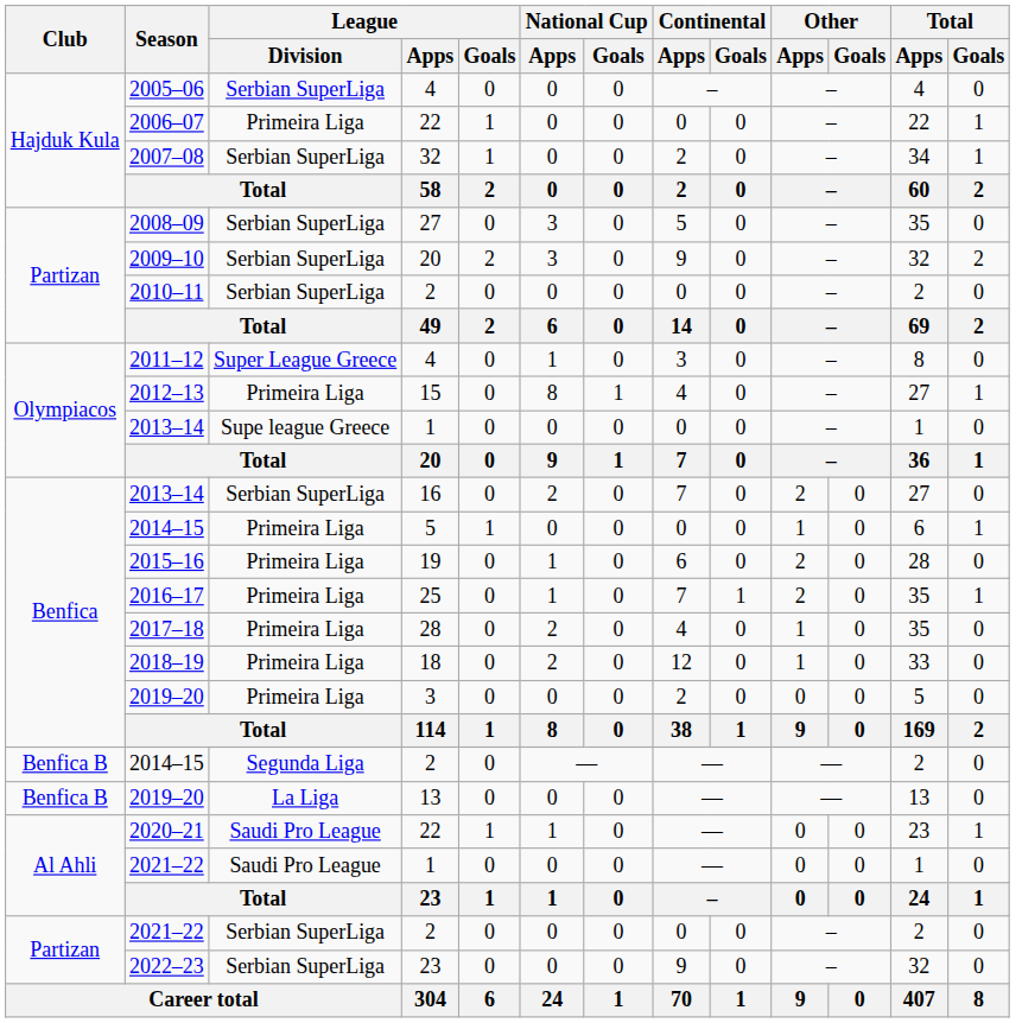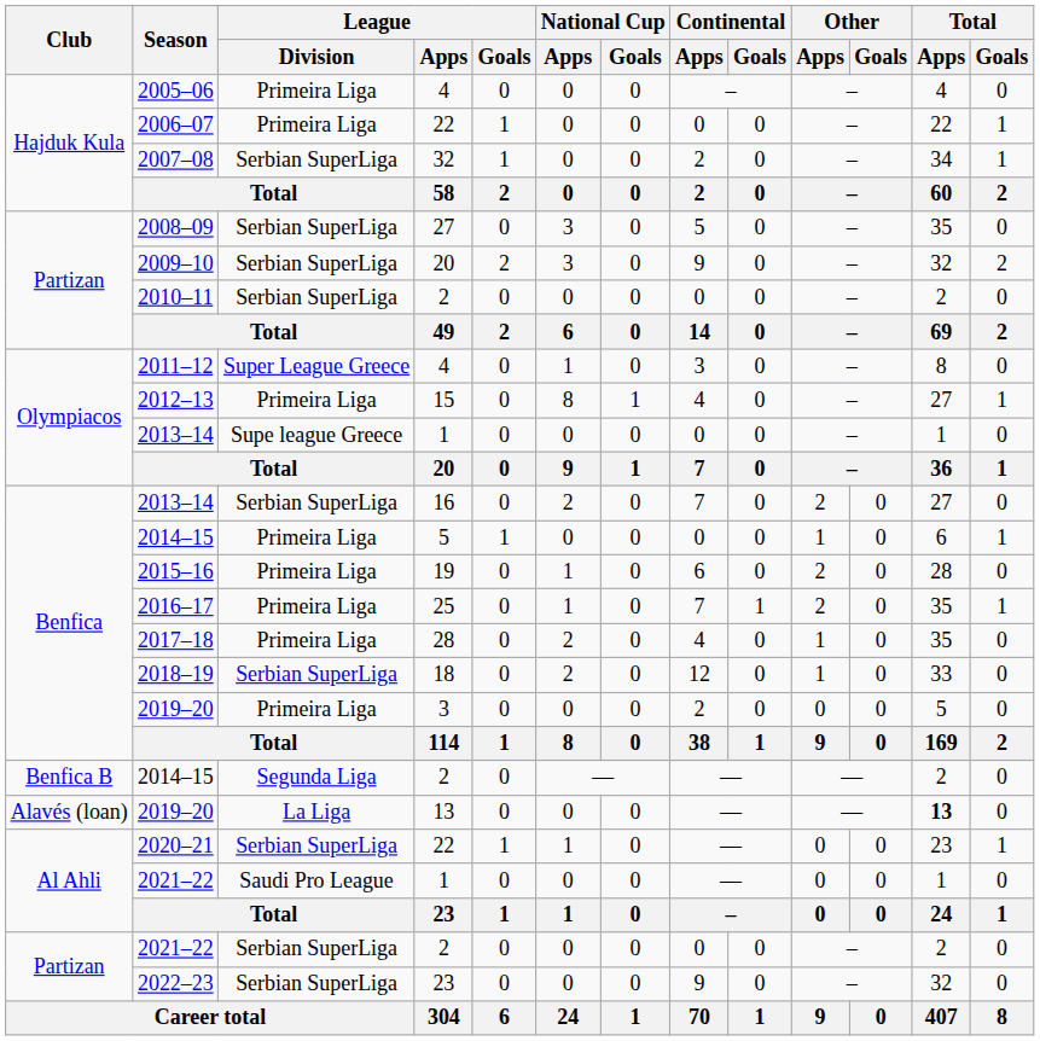 <table class="wikitable" style="text-align: center;">
 <tr>
 <th rowspan="2">Club</th>
 <th rowspan="2">Season</th>
 <th colspan="3">League</th>
 <th colspan="2">National Cup</th>
 <th colspan="2">Continental</th>
 <th colspan="2">Other</th>
 <th colspan="2">Total</th>
 </tr>
 <tr>
 <th>Division</th>
 <th>Apps</th>
 <th>Goals</th>
 <th>Apps</th>
 <th>Goals</th>
 <th>Apps</th>
 <th>Goals</th>
 <th>Apps</th>
 <th>Goals</th>
 <th>Apps</th>
 <th>Goals</th>
 </tr>
 <tr>
 <td rowspan="4"><a href='#'>Hajduk Kula</a></td>
 <td><a href='#'>2005–06</a></td>
-<td><a href='#'>Serbian SuperLiga</a></td>
+<td>Primeira Liga</td>
 <td>4</td>
 <td>0</td>
 <td>0</td>
 <td>0</td>
 <td colspan="2">–</td>
 <td colspan="2">–</td>
 <td>4</td>
 <td>0</td>
 </tr>
 <tr>
 <td><a href='#'>2006–07</a></td>
 <td>Primeira Liga</td>
 <td>22</td>
 <td>1</td>
 <td>0</td>
 <td>0</td>
 <td>0</td>
 <td>0</td>
 <td colspan="2">–</td>
 <td>22</td>
 <td>1</td>
 </tr>
 <tr>
 <td><a href='#'>2007–08</a></td>
 <td>Serbian SuperLiga</td>
 <td>32</td>
 <td>1</td>
 <td>0</td>
 <td>0</td>
 <td>2</td>
 <td>0</td>
 <td colspan="2">–</td>
 <td>34</td>
 <td>1</td>
 </tr>
 <tr>
 <th colspan="2">Total</th>
 <th>58</th>
 <th>2</th>
 <th>0</th>
 <th>0</th>
 <th>2</th>
 <th>0</th>
 <th colspan="2">–</th>
 <th>60</th>
 <th>2</th>
 </tr>
 <tr>
 <td rowspan="4"><a href='#'>Partizan</a></td>
 <td><a href='#'>2008–09</a></td>
 <td>Serbian SuperLiga</td>
 <td>27</td>
 <td>0</td>
 <td>3</td>
 <td>0</td>
 <td>5</td>
 <td>0</td>
 <td colspan="2">–</td>
 <td>35</td>
 <td>0</td>
 </tr>
 <tr>
 <td><a href='#'>2009–10</a></td>
 <td>Serbian SuperLiga</td>
 <td>20</td>
 <td>2</td>
 <td>3</td>
 <td>0</td>
 <td>9</td>
 <td>0</td>
 <td colspan="2">–</td>
 <td>32</td>
 <td>2</td>
 </tr>
 <tr>
 <td><a href='#'>2010–11</a></td>
 <td>Serbian SuperLiga</td>
 <td>2</td>
 <td>0</td>
 <td>0</td>
 <td>0</td>
 <td>0</td>
 <td>0</td>
 <td colspan="2">–</td>
 <td>2</td>
 <td>0</td>
 </tr>
 <tr>
 <th colspan="2">Total</th>
 <th>49</th>
 <th>2</th>
 <th>6</th>
 <th>0</th>
 <th>14</th>
 <th>0</th>
 <th colspan="2">–</th>
 <th>69</th>
 <th>2</th>
 </tr>
 <tr>
 <td rowspan="4"><a href='#'>Olympiacos</a></td>
 <td><a href='#'>2011–12</a></td>
 <td><a href='#'>Super League Greece</a></td>
 <td>4</td>
 <td>0</td>
 <td>1</td>
 <td>0</td>
 <td>3</td>
 <td>0</td>
 <td colspan="2">–</td>
 <td>8</td>
 <td>0</td>
 </tr>
 <tr>
 <td><a href='#'>2012–13</a></td>
 <td>Primeira Liga</td>
 <td>15</td>
 <td>0</td>
 <td>8</td>
 <td>1</td>
 <td>4</td>
 <td>0</td>
 <td colspan="2">–</td>
 <td>27</td>
 <td>1</td>
 </tr>
 <tr>
 <td><a href='#'>2013–14</a></td>
 <td>Supe league Greece</td>
 <td>1</td>
 <td>0</td>
 <td>0</td>
 <td>0</td>
 <td>0</td>
 <td>0</td>
 <td colspan="2">–</td>
 <td>1</td>
 <td>0</td>
 </tr>
 <tr>
 <th colspan="2">Total</th>
 <th>20</th>
 <th>0</th>
 <th>9</th>
 <th>1</th>
 <th>7</th>
 <th>0</th>
 <th colspan="2">–</th>
 <th>36</th>
 <th>1</th>
 </tr>
 <tr>
 <td rowspan="8"><a href='#'>Benfica</a></td>
 <td><a href='#'>2013–14</a></td>
 <td>Serbian SuperLiga</td>
 <td>16</td>
 <td>0</td>
 <td>2</td>
 <td>0</td>
 <td>7</td>
 <td>0</td>
 <td>2</td>
 <td>0</td>
 <td>27</td>
 <td>0</td>
 </tr>
 <tr>
 <td><a href='#'>2014–15</a></td>
 <td>Primeira Liga</td>
 <td>5</td>
 <td>1</td>
 <td>0</td>
 <td>0</td>
 <td>0</td>
 <td>0</td>
 <td>1</td>
 <td>0</td>
 <td>6</td>
 <td>1</td>
 </tr>
 <tr>
 <td><a href='#'>2015–16</a></td>
 <td>Primeira Liga</td>
 <td>19</td>
 <td>0</td>
 <td>1</td>
 <td>0</td>
 <td>6</td>
 <td>0</td>
 <td>2</td>
 <td>0</td>
 <td>28</td>
 <td>0</td>
 </tr>
 <tr>
 <td><a href='#'>2016–17</a></td>
 <td>Primeira Liga</td>
 <td>25</td>
 <td>0</td>
 <td>1</td>
 <td>0</td>
 <td>7</td>
 <td>1</td>
 <td>2</td>
 <td>0</td>
 <td>35</td>
 <td>1</td>
 </tr>
 <tr>
 <td><a href='#'>2017–18</a></td>
 <td>Primeira Liga</td>
 <td>28</td>
 <td>0</td>
 <td>2</td>
 <td>0</td>
 <td>4</td>
 <td>0</td>
 <td>1</td>
 <td>0</td>
 <td>35</td>
 <td>0</td>
 </tr>
 <tr>
 <td><a href='#'>2018–19</a></td>
-<td>Primeira Liga</td>
+<td><a href='#'>Serbian SuperLiga</a></td>
 <td>18</td>
 <td>0</td>
 <td>2</td>
 <td>0</td>
 <td>12</td>
 <td>0</td>
 <td>1</td>
 <td>0</td>
 <td>33</td>
 <td>0</td>
 </tr>
 <tr>
 <td><a href='#'>2019–20</a></td>
 <td>Primeira Liga</td>
 <td>3</td>
 <td>0</td>
 <td>0</td>
 <td>0</td>
 <td>2</td>
 <td>0</td>
 <td>0</td>
 <td>0</td>
 <td>5</td>
 <td>0</td>
 </tr>
 <tr>
 <th colspan="2">Total</th>
 <th>114</th>
 <th>1</th>
 <th>8</th>
 <th>0</th>
 <th>38</th>
 <th>1</th>
 <th>9</th>
 <th>0</th>
 <th>169</th>
 <th>2</th>
 </tr>
 <tr>
 <td><a href='#'>Benfica B</a></td>
 <td>2014–15</td>
 <td><a href='#'>Segunda Liga</a></td>
 <td>2</td>
 <td>0</td>
 <td colspan="2">—</td>
 <td colspan="2">—</td>
 <td colspan="2">—</td>
 <td>2</td>
 <td>0</td>
 </tr>
 <tr>
-<td><a href='#'>Benfica B</a></td>
+<td><a href='#'>Alavés</a> (loan)</td>
 <td><a href='#'>2019–20</a></td>
 <td><a href='#'>La Liga</a></td>
 <td>13</td>
 <td>0</td>
 <td>0</td>
 <td>0</td>
 <td colspan="2">—</td>
 <td colspan="2">—</td>
-<td>13</td>
+<td><strong>13</strong></td>
 <td>0</td>
 </tr>
 <tr>
 <td rowspan="3"><a href='#'>Al Ahli</a></td>
 <td><a href='#'>2020–21</a></td>
-<td><a href='#'>Saudi Pro League</a></td>
+<td><a href='#'>Serbian SuperLiga</a></td>
 <td>22</td>
 <td>1</td>
 <td>1</td>
 <td>0</td>
 <td colspan="2">—</td>
 <td>0</td>
 <td>0</td>
 <td>23</td>
 <td>1</td>
 </tr>
 <tr>
 <td><a href='#'>2021–22</a></td>
 <td>Saudi Pro League</td>
 <td>1</td>
 <td>0</td>
 <td>0</td>
 <td>0</td>
 <td colspan="2">—</td>
 <td>0</td>
 <td>0</td>
 <td>1</td>
 <td>0</td>
 </tr>
 <tr>
 <th colspan="2">Total</th>
 <th>23</th>
 <th>1</th>
 <th>1</th>
 <th>0</th>
 <th colspan="2">–</th>
 <th>0</th>
 <th>0</th>
 <th>24</th>
 <th>1</th>
 </tr>
 <tr>
 <td rowspan="2"><a href='#'>Partizan</a></td>
 <td><a href='#'>2021–22</a></td>
 <td>Serbian SuperLiga</td>
 <td>2</td>
 <td>0</td>
 <td>0</td>
 <td>0</td>
 <td>0</td>
 <td>0</td>
 <td colspan="2">–</td>
 <td>2</td>
 <td>0</td>
 </tr>
 <tr>
 <td><a href='#'>2022–23</a></td>
 <td>Serbian SuperLiga</td>
 <td>23</td>
 <td>0</td>
 <td>0</td>
 <td>0</td>
 <td>9</td>
 <td>0</td>
 <td colspan="2">–</td>
 <td>32</td>
 <td>0</td>
 </tr>
 <tr>
 <th colspan="3">Career total</th>
 <th>304</th>
 <th>6</th>
 <th>24</th>
 <th>1</th>
 <th>70</th>
 <th>1</th>
 <th>9</th>
 <th>0</th>
 <th>407</th>
 <th>8</th>
 </tr>
 </table>
